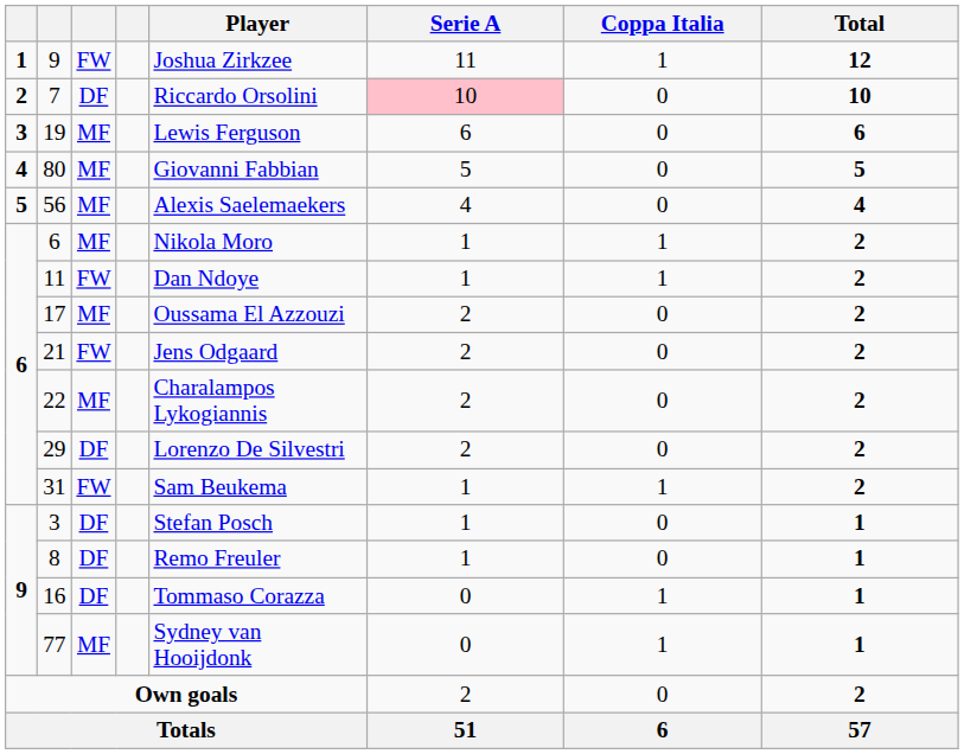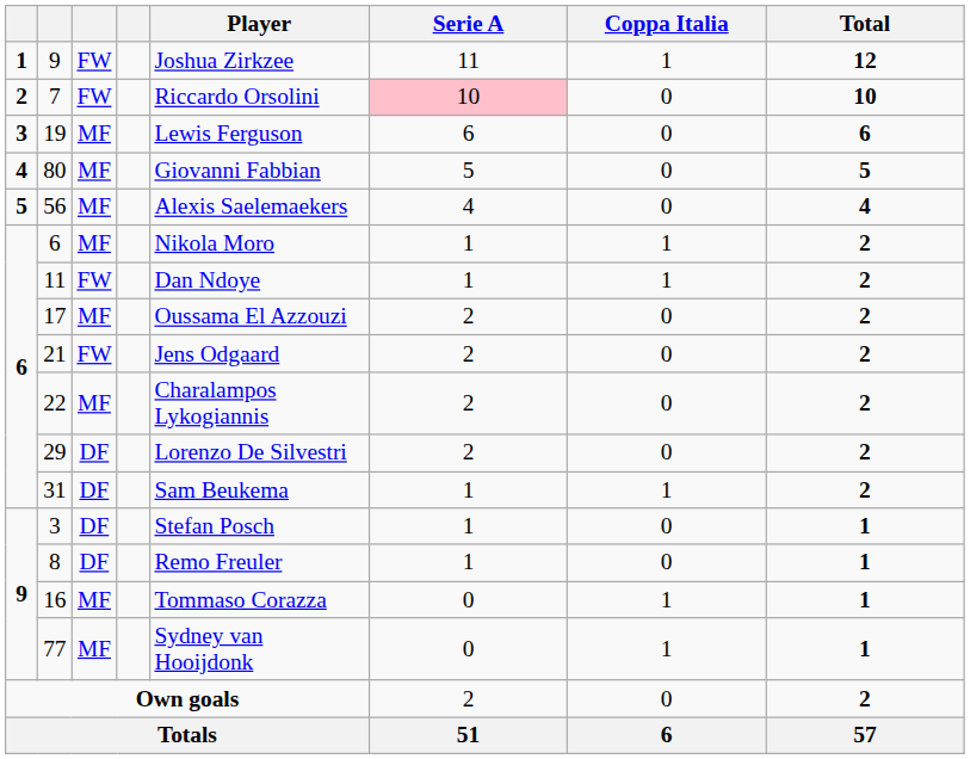 <table class="wikitable" style="text-align:center">
 <tr>
 <th width=15></th>
 <th width=15></th>
 <th width=15></th>
 <th width=15></th>
 <th width=145>Player</th>
 <th width=130><a href='#'>Serie A</a></th>
 <th width=130><a href='#'>Coppa Italia</a></th>
 <th width=130>Total</th>
 </tr>
 <tr>
 <td><strong>1</strong></td>
 <td>9</td>
 <td><a href='#'>FW</a></td>
 <td></td>
 <td align=left><a href='#'>Joshua Zirkzee</a></td>
 <td>11</td>
 <td>1</td>
 <td><strong>12</strong></td>
 </tr>
 <tr>
 <td rowspan=1><strong>2</strong></td>
 <td>7</td>
-<td><a href='#'>DF</a></td>
+<td><a href='#'>FW</a></td>
 <td></td>
 <td align=left><a href='#'>Riccardo Orsolini</a></td>
 <td style="background: pink;">10</td>
 <td>0</td>
 <td><strong>10</strong></td>
 </tr>
 <tr>
 <td rowspan=1><strong>3</strong></td>
 <td>19</td>
 <td><a href='#'>MF</a></td>
 <td></td>
 <td align=left><a href='#'>Lewis Ferguson</a></td>
 <td>6</td>
 <td>0</td>
 <td><strong>6</strong></td>
 </tr>
 <tr>
 <td rowspan=1><strong>4</strong></td>
 <td>80</td>
 <td><a href='#'>MF</a></td>
 <td></td>
 <td align=left><a href='#'>Giovanni Fabbian</a></td>
 <td>5</td>
 <td>0</td>
 <td><strong>5</strong></td>
 </tr>
 <tr>
 <td rowspan=1><strong>5</strong></td>
 <td>56</td>
 <td><a href='#'>MF</a></td>
 <td></td>
 <td align=left><a href='#'>Alexis Saelemaekers</a></td>
 <td>4</td>
 <td>0</td>
 <td><strong>4</strong></td>
 </tr>
 <tr>
 <td rowspan=7><strong>6</strong></td>
 <td>6</td>
 <td><a href='#'>MF</a></td>
 <td></td>
 <td align=left><a href='#'>Nikola Moro</a></td>
 <td>1</td>
 <td>1</td>
 <td><strong>2</strong></td>
 </tr>
 <tr>
 <td>11</td>
 <td><a href='#'>FW</a></td>
 <td></td>
 <td align=left><a href='#'>Dan Ndoye</a></td>
 <td>1</td>
 <td>1</td>
 <td><strong>2</strong></td>
 </tr>
 <tr>
 <td>17</td>
 <td><a href='#'>MF</a></td>
 <td></td>
 <td align=left><a href='#'>Oussama El Azzouzi</a></td>
 <td>2</td>
 <td>0</td>
 <td><strong>2</strong></td>
 </tr>
 <tr>
 <td>21</td>
 <td><a href='#'>FW</a></td>
 <td></td>
 <td align=left><a href='#'>Jens Odgaard</a></td>
 <td>2</td>
 <td>0</td>
 <td><strong>2</strong></td>
 </tr>
 <tr>
 <td>22</td>
 <td><a href='#'>MF</a></td>
 <td></td>
 <td align=left><a href='#'>Charalampos Lykogiannis</a></td>
 <td>2</td>
 <td>0</td>
 <td><strong>2</strong></td>
 </tr>
 <tr>
 <td>29</td>
 <td><a href='#'>DF</a></td>
 <td></td>
 <td align=left><a href='#'>Lorenzo De Silvestri</a></td>
 <td>2</td>
 <td>0</td>
 <td><strong>2</strong></td>
 </tr>
 <tr>
 <td>31</td>
-<td><a href='#'>FW</a></td>
+<td><a href='#'>DF</a></td>
 <td></td>
 <td align=left><a href='#'>Sam Beukema</a></td>
 <td>1</td>
 <td>1</td>
 <td><strong>2</strong></td>
 </tr>
 <tr>
 <td rowspan=4><strong>9</strong></td>
 <td>3</td>
 <td><a href='#'>DF</a></td>
 <td></td>
 <td align=left><a href='#'>Stefan Posch</a></td>
 <td>1</td>
 <td>0</td>
 <td><strong>1</strong></td>
 </tr>
 <tr>
 <td>8</td>
 <td><a href='#'>DF</a></td>
 <td></td>
 <td align=left><a href='#'>Remo Freuler</a></td>
 <td>1</td>
 <td>0</td>
 <td><strong>1</strong></td>
 </tr>
 <tr>
 <td>16</td>
-<td><a href='#'>DF</a></td>
+<td><a href='#'>MF</a></td>
 <td></td>
 <td align=left><a href='#'>Tommaso Corazza</a></td>
 <td>0</td>
 <td>1</td>
 <td><strong>1</strong></td>
 </tr>
 <tr>
 <td>77</td>
 <td><a href='#'>MF</a></td>
 <td></td>
 <td align=left><a href='#'>Sydney van Hooijdonk</a></td>
 <td>0</td>
 <td>1</td>
 <td><strong>1</strong></td>
 </tr>
 <tr>
 <td colspan=5><strong>Own goals</strong></td>
 <td>2</td>
 <td>0</td>
 <td><strong>2</strong></td>
 </tr>
 <tr>
 <th colspan=5>Totals</th>
 <th>51</th>
 <th>6</th>
 <th>57</th>
 </tr>
 </table>
